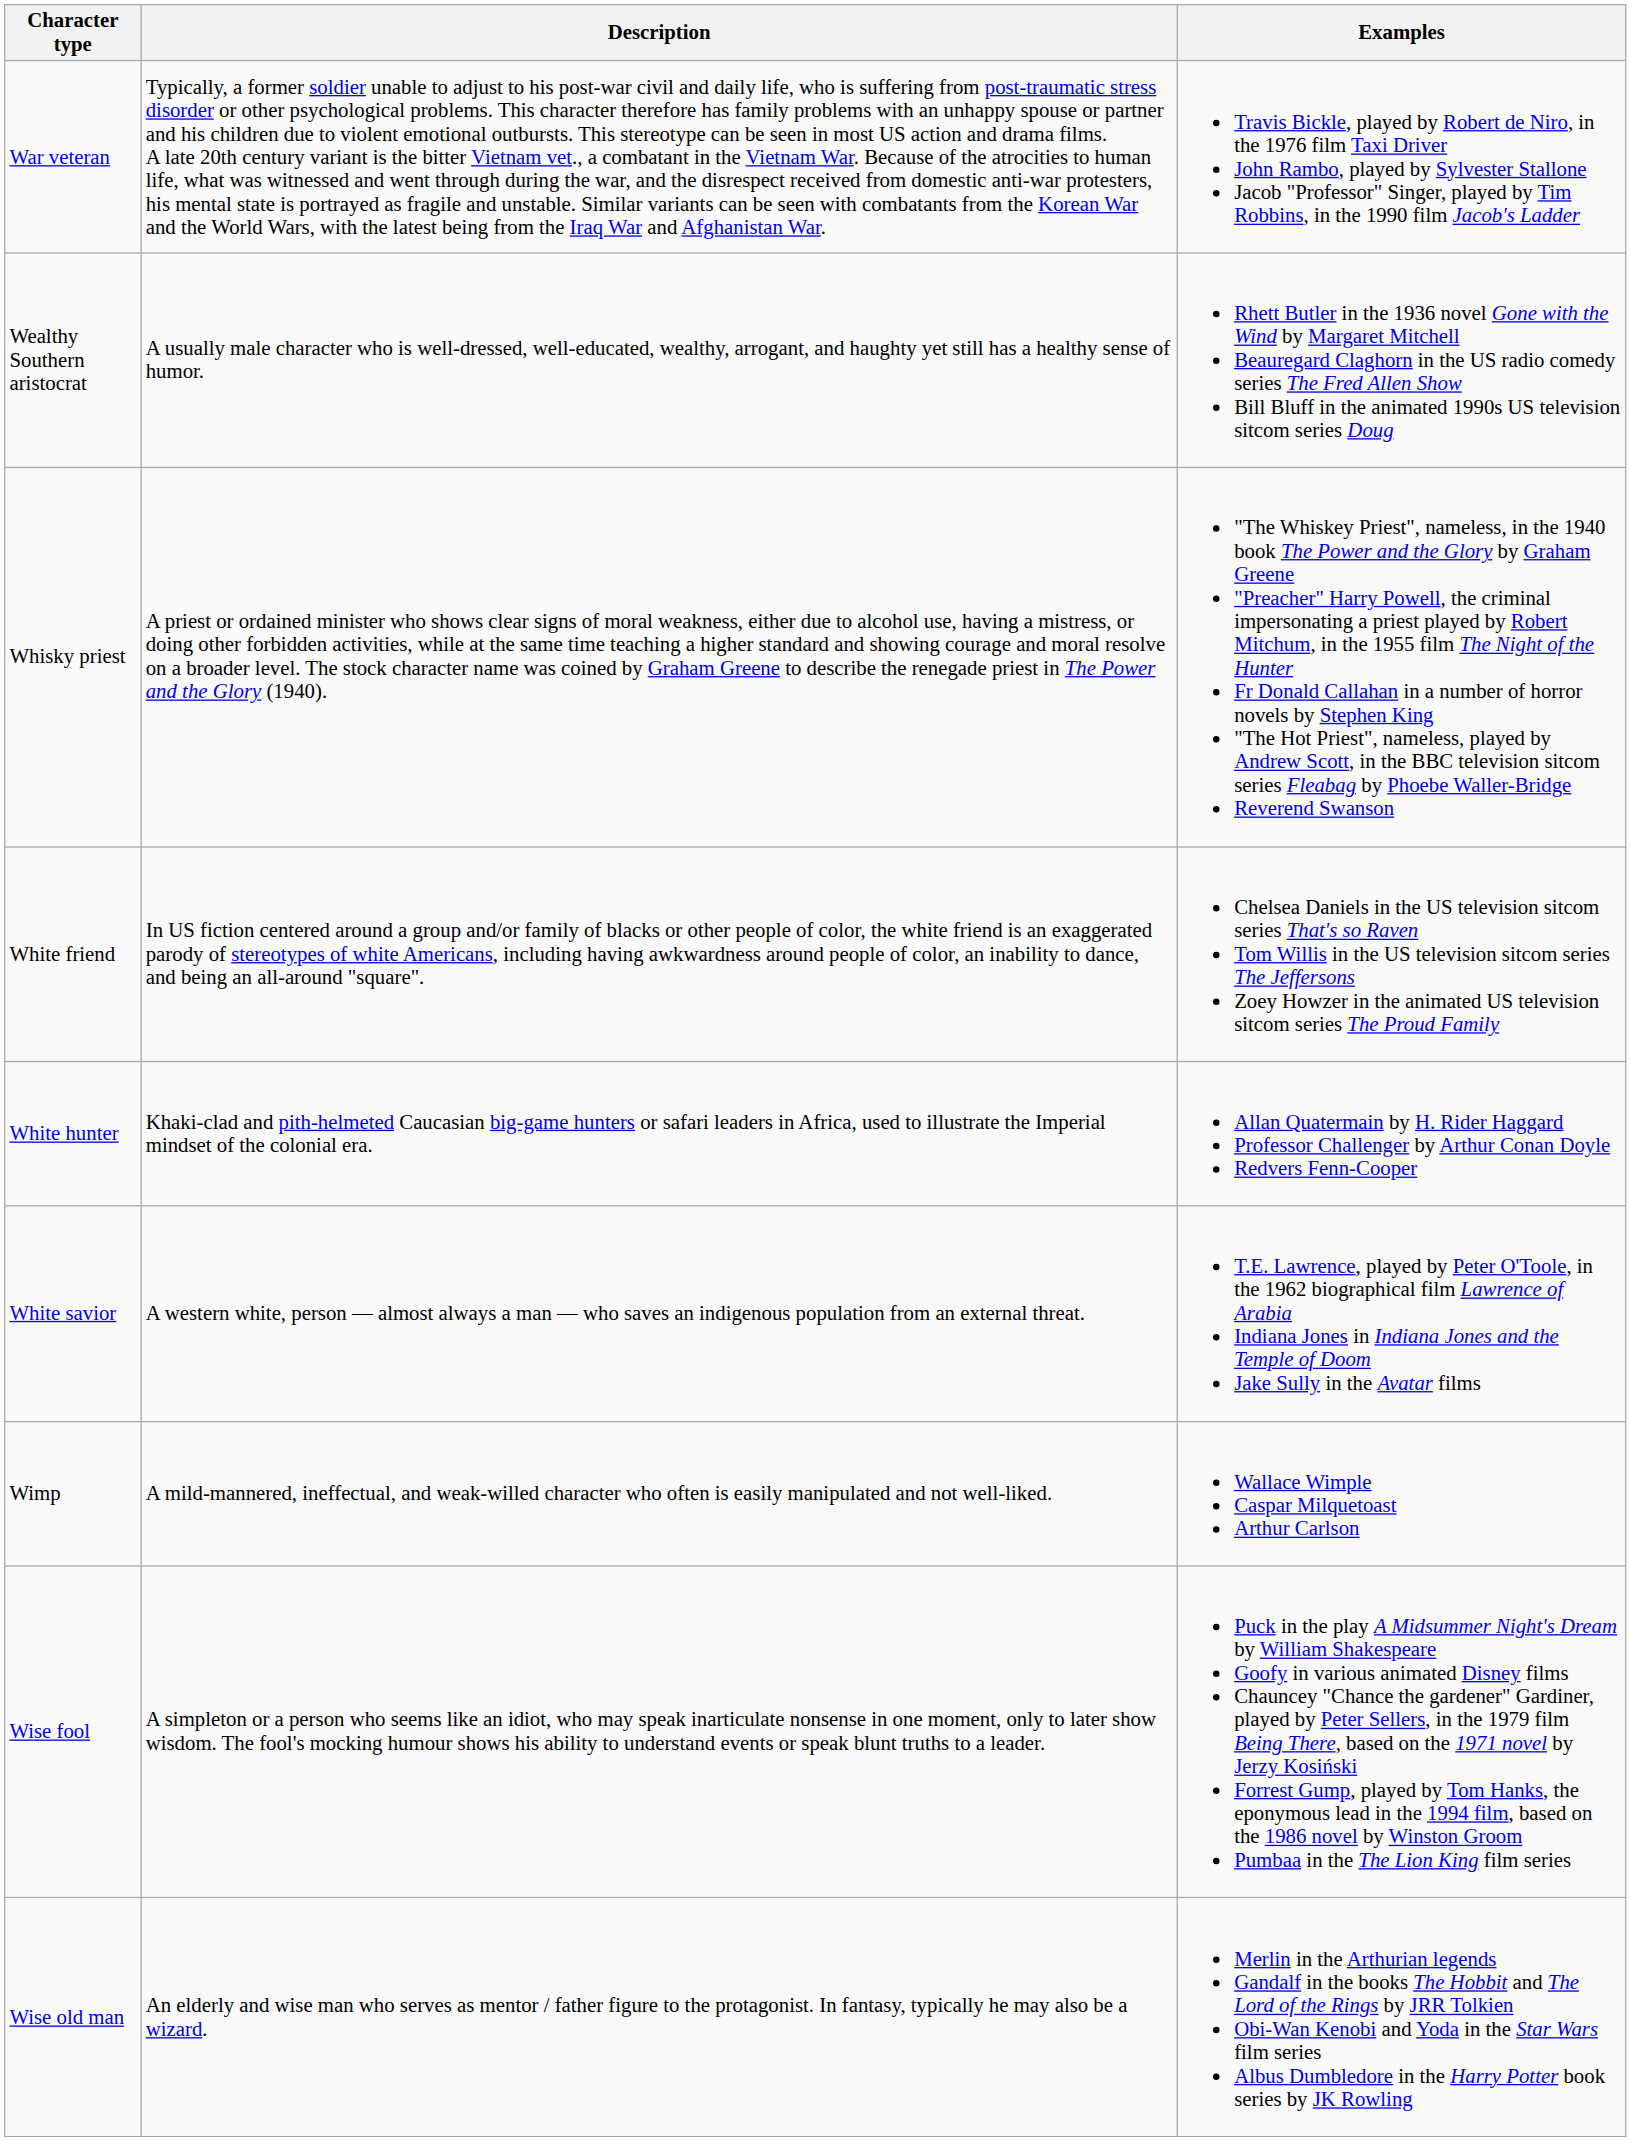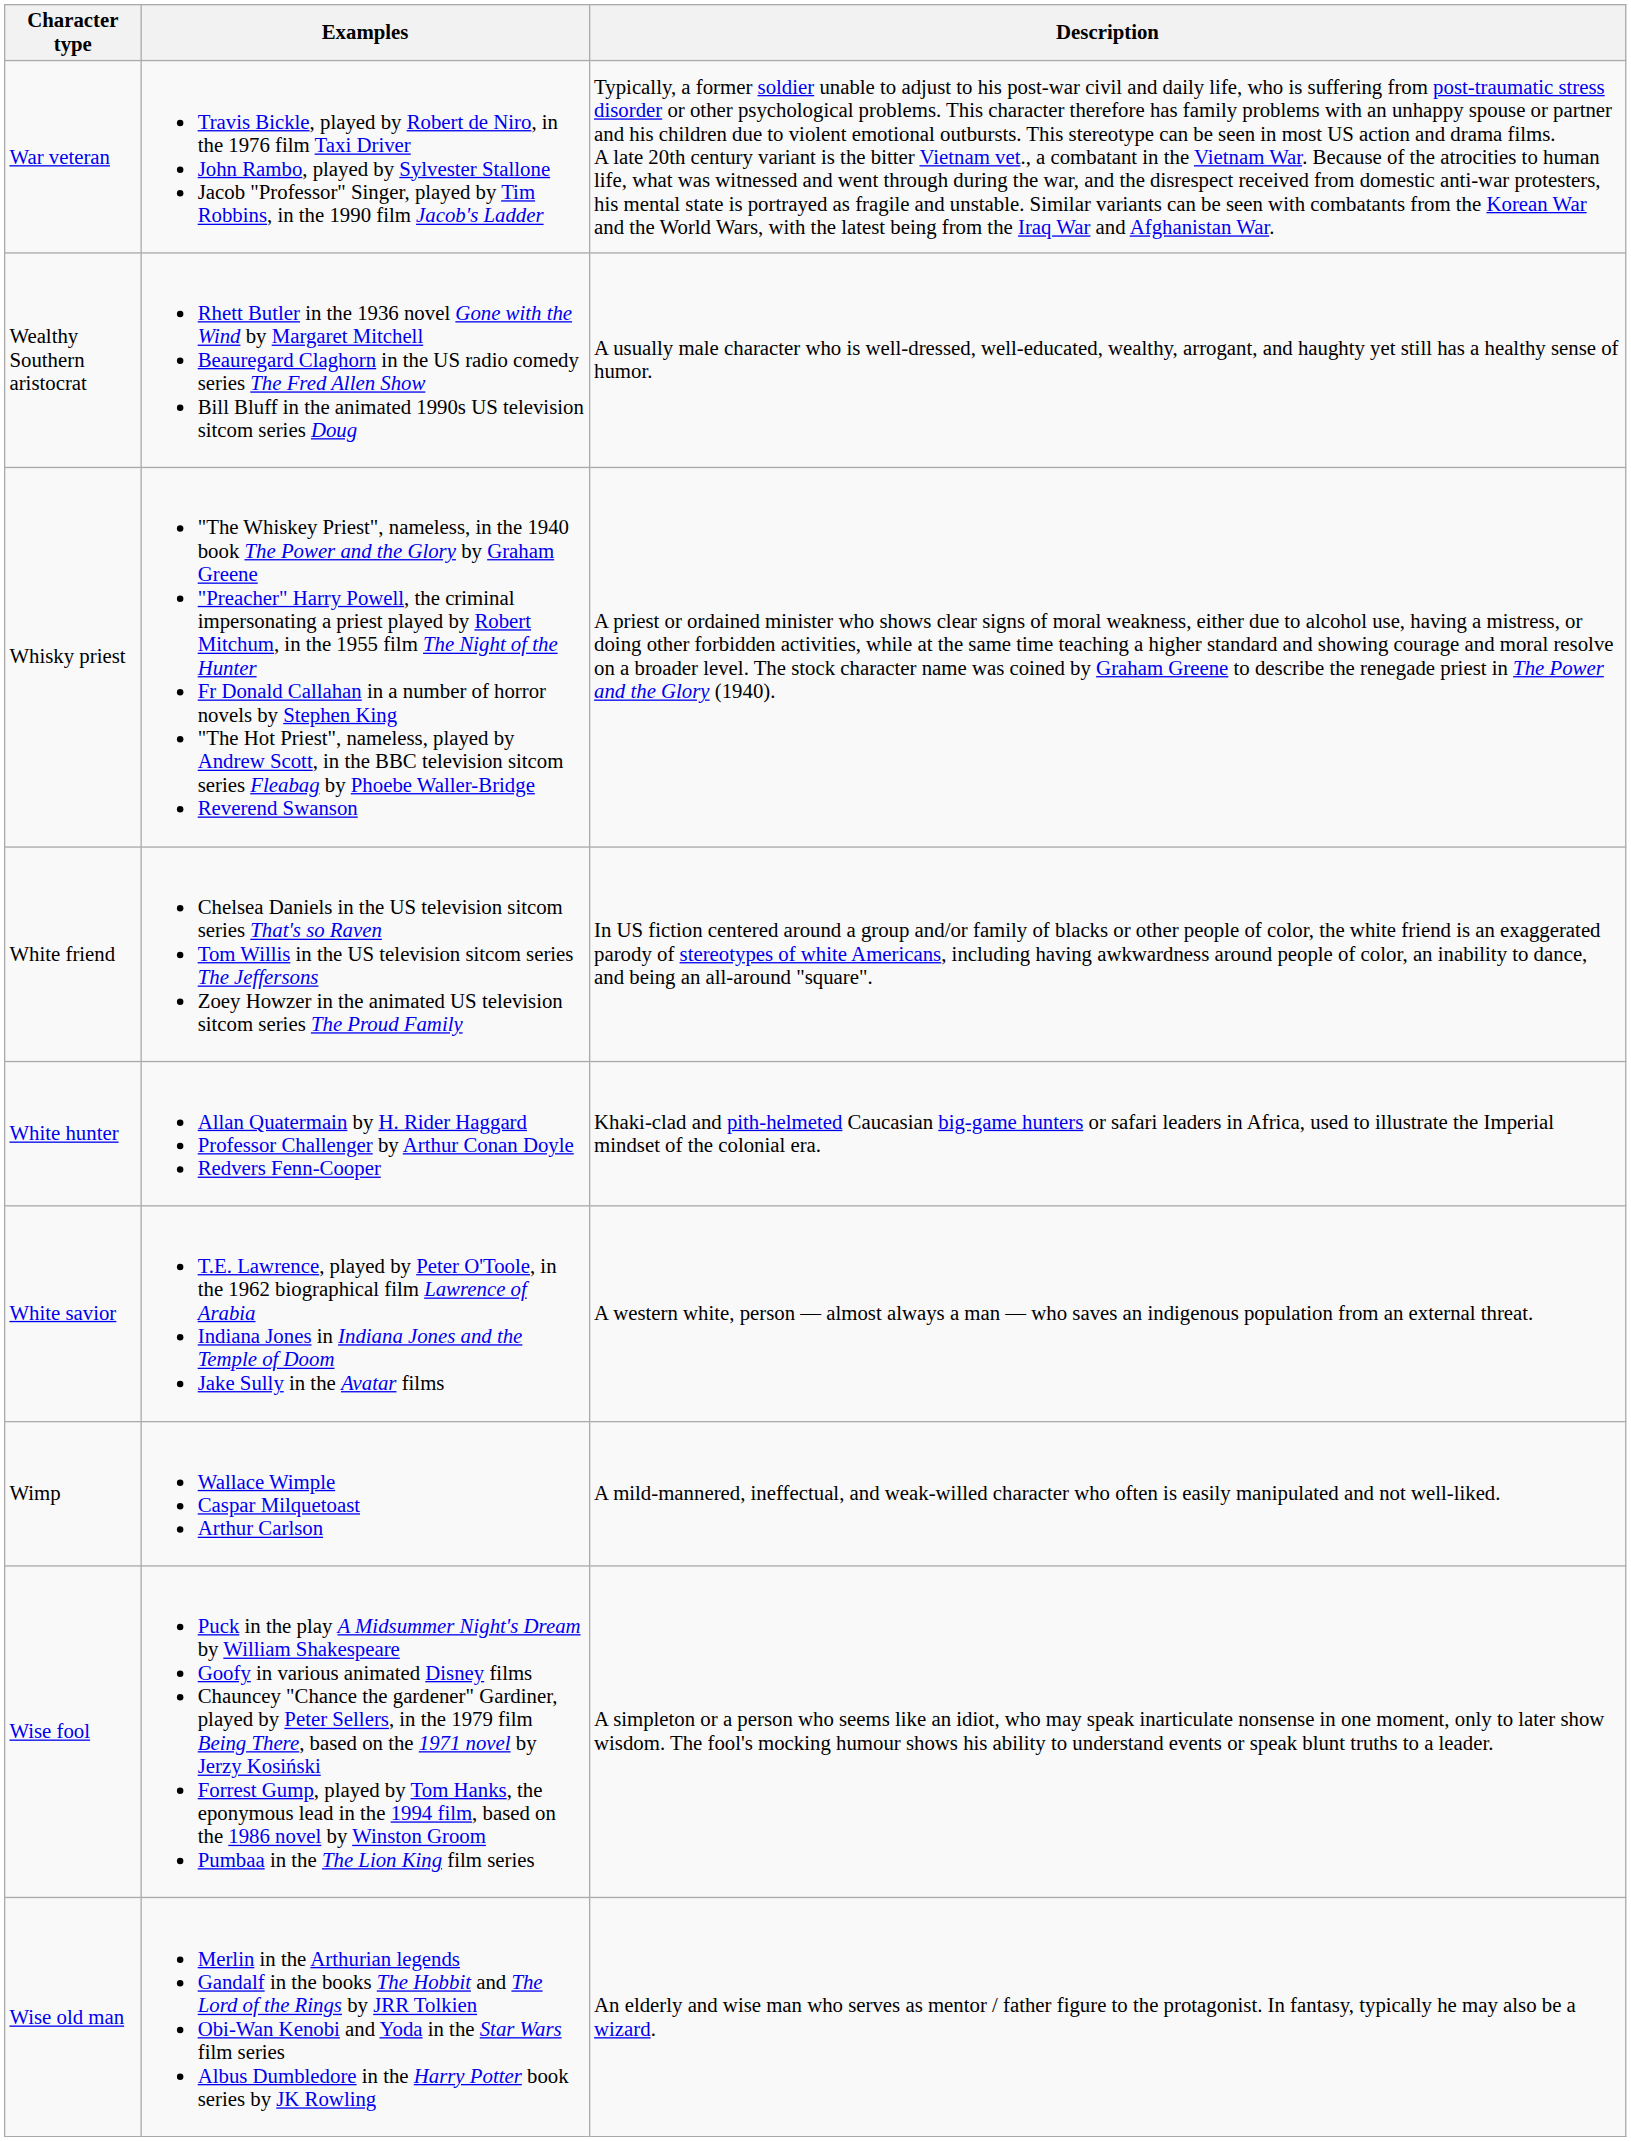 <table class="wikitable">
 <tr>
 <th>Character type</th>
+<th>Examples</th>
 <th>Description</th>
-<th>Examples</th>
 </tr>
 <tr>
 <td><a href='#'>War veteran</a></td>
+<td><br><ul><li><a href='#'>Travis Bickle</a>, played by <a href='#'>Robert de Niro</a>, in the 1976 film <a href='#'>Taxi Driver</a></li><li><a href='#'>John Rambo</a>, played by <a href='#'>Sylvester Stallone</a></li><li>Jacob "Professor" Singer, played by <a href='#'>Tim Robbins</a>, in the 1990 film <a href='#'><em>Jacob's Ladder</em></a></li></ul></td>
 <td>Typically, a former <a href='#'>soldier</a> unable to adjust to his post-war civil and daily life, who is suffering from <a href='#'>post-traumatic stress disorder</a> or other psychological problems. This character therefore has family problems with an unhappy spouse or partner and his children due to violent emotional outbursts. This stereotype can be seen in most US action and drama films.<br>A late 20th century variant is the bitter <a href='#'>Vietnam vet</a>., a combatant in the <a href='#'>Vietnam War</a>. Because of the atrocities to human life, what was witnessed and went through during the war, and the disrespect received from domestic anti-war protesters, his mental state is portrayed as fragile and unstable. Similar variants can be seen with combatants from the <a href='#'>Korean War</a> and the World Wars, with the latest being from the <a href='#'>Iraq War</a> and <a href='#'>Afghanistan War</a>.</td>
-<td><br><ul><li><a href='#'>Travis Bickle</a>, played by <a href='#'>Robert de Niro</a>, in the 1976 film <a href='#'>Taxi Driver</a></li><li><a href='#'>John Rambo</a>, played by <a href='#'>Sylvester Stallone</a></li><li>Jacob "Professor" Singer, played by <a href='#'>Tim Robbins</a>, in the 1990 film <a href='#'><em>Jacob's Ladder</em></a></li></ul></td>
 </tr>
 <tr>
 <td>Wealthy Southern aristocrat</td>
+<td><br><ul><li><a href='#'>Rhett Butler</a> in the 1936 novel <em><a href='#'>Gone with the Wind</a></em> by <a href='#'>Margaret Mitchell</a></li><li><a href='#'>Beauregard Claghorn</a> in the US radio comedy series <em><a href='#'>The Fred Allen Show</a></em></li><li>Bill Bluff in the animated 1990s US television sitcom series <em><a href='#'>Doug</a></em></li></ul></td>
 <td>A usually male character who is well-dressed, well-educated, wealthy, arrogant, and haughty yet still has a healthy sense of humor.</td>
-<td><br><ul><li><a href='#'>Rhett Butler</a> in the 1936 novel <em><a href='#'>Gone with the Wind</a></em> by <a href='#'>Margaret Mitchell</a></li><li><a href='#'>Beauregard Claghorn</a> in the US radio comedy series <em><a href='#'>The Fred Allen Show</a></em></li><li>Bill Bluff in the animated 1990s US television sitcom series <em><a href='#'>Doug</a></em></li></ul></td>
 </tr>
 <tr>
 <td> Whisky priest</td>
+<td><br><ul><li>"The Whiskey Priest", nameless, in the 1940 book <em><a href='#'>The Power and the Glory</a></em> by <a href='#'>Graham Greene</a></li><li><a href='#'>"Preacher" Harry Powell</a>, the criminal impersonating a priest played by <a href='#'>Robert Mitchum</a>, in the 1955 film <em><a href='#'>The Night of the Hunter</a></em></li><li><a href='#'>Fr Donald Callahan</a> in a number of horror novels by <a href='#'>Stephen King</a></li><li>"The Hot Priest", nameless, played by <a href='#'>Andrew Scott</a>, in the BBC television sitcom series <em><a href='#'>Fleabag</a></em> by <a href='#'>Phoebe Waller-Bridge</a></li><li><a href='#'>Reverend Swanson</a></li></ul></td>
 <td>A priest or ordained minister who shows clear signs of moral weakness, either due to alcohol use, having a mistress, or doing other forbidden activities, while at the same time teaching a higher standard and showing courage and moral resolve on a broader level. The stock character name was coined by <a href='#'>Graham Greene</a> to describe the renegade priest in <em><a href='#'>The Power and the Glory</a></em> (1940).</td>
-<td><br><ul><li>"The Whiskey Priest", nameless, in the 1940 book <em><a href='#'>The Power and the Glory</a></em> by <a href='#'>Graham Greene</a></li><li><a href='#'>"Preacher" Harry Powell</a>, the criminal impersonating a priest played by <a href='#'>Robert Mitchum</a>, in the 1955 film <em><a href='#'>The Night of the Hunter</a></em></li><li><a href='#'>Fr Donald Callahan</a> in a number of horror novels by <a href='#'>Stephen King</a></li><li>"The Hot Priest", nameless, played by <a href='#'>Andrew Scott</a>, in the BBC television sitcom series <em><a href='#'>Fleabag</a></em> by <a href='#'>Phoebe Waller-Bridge</a></li><li><a href='#'>Reverend Swanson</a></li></ul></td>
 </tr>
 <tr>
 <td>White friend</td>
+<td><br><ul><li>Chelsea Daniels in the US television sitcom series <em><a href='#'>That's so Raven</a></em></li><li><a href='#'>Tom Willis</a> in the US television sitcom series <em><a href='#'>The Jeffersons</a></em></li><li>Zoey Howzer in the animated US television sitcom series <em><a href='#'>The Proud Family</a></em></li></ul></td>
 <td>In US fiction centered around a group and/or family of blacks or other people of color, the white friend is an exaggerated parody of <a href='#'>stereotypes of white Americans</a>, including having awkwardness around people of color, an inability to dance, and being an all-around "square".</td>
-<td><br><ul><li>Chelsea Daniels in the US television sitcom series <em><a href='#'>That's so Raven</a></em></li><li><a href='#'>Tom Willis</a> in the US television sitcom series <em><a href='#'>The Jeffersons</a></em></li><li>Zoey Howzer in the animated US television sitcom series <em><a href='#'>The Proud Family</a></em></li></ul></td>
 </tr>
 <tr>
 <td><a href='#'>White hunter</a></td>
+<td><br><ul><li><a href='#'>Allan Quatermain</a> by <a href='#'>H. Rider Haggard</a></li><li><a href='#'>Professor Challenger</a> by <a href='#'>Arthur Conan Doyle</a></li><li><a href='#'>Redvers Fenn-Cooper</a></li></ul></td>
 <td>Khaki-clad and <a href='#'>pith-helmeted</a> Caucasian <a href='#'>big-game hunters</a> or safari leaders in Africa, used to illustrate the Imperial mindset of the colonial era.</td>
-<td><br><ul><li><a href='#'>Allan Quatermain</a> by <a href='#'>H. Rider Haggard</a></li><li><a href='#'>Professor Challenger</a> by <a href='#'>Arthur Conan Doyle</a></li><li><a href='#'>Redvers Fenn-Cooper</a></li></ul></td>
 </tr>
 <tr>
 <td><a href='#'>White savior</a></td>
+<td><br><ul><li><a href='#'>T.E. Lawrence</a>, played by <a href='#'>Peter O'Toole</a>, in the 1962 biographical film <a href='#'><em>Lawrence of Arabia</em></a></li><li><a href='#'>Indiana Jones</a> in <em><a href='#'>Indiana Jones and the Temple of Doom</a></em></li><li><a href='#'>Jake Sully</a> in the <a href='#'><em>Avatar</em></a> films</li></ul></td>
 <td>A western white, person — almost always a man — who saves an indigenous population from an external threat.</td>
-<td><br><ul><li><a href='#'>T.E. Lawrence</a>, played by <a href='#'>Peter O'Toole</a>, in the 1962 biographical film <a href='#'><em>Lawrence of Arabia</em></a></li><li><a href='#'>Indiana Jones</a> in <em><a href='#'>Indiana Jones and the Temple of Doom</a></em></li><li><a href='#'>Jake Sully</a> in the <a href='#'><em>Avatar</em></a> films</li></ul></td>
 </tr>
 <tr>
 <td>Wimp</td>
+<td><br><ul><li><a href='#'>Wallace Wimple</a></li><li><a href='#'>Caspar Milquetoast</a></li><li><a href='#'>Arthur Carlson</a></li></ul></td>
 <td>A mild-mannered, ineffectual, and weak-willed character who often is easily manipulated and not well-liked.</td>
-<td><br><ul><li><a href='#'>Wallace Wimple</a></li><li><a href='#'>Caspar Milquetoast</a></li><li><a href='#'>Arthur Carlson</a></li></ul></td>
 </tr>
 <tr>
 <td><a href='#'>Wise fool</a></td>
+<td><br><ul><li><a href='#'>Puck</a> in the play <em><a href='#'>A Midsummer Night's Dream</a></em> by <a href='#'>William Shakespeare</a></li><li><a href='#'>Goofy</a> in various animated <a href='#'>Disney</a> films</li><li>Chauncey "Chance the gardener" Gardiner, played by <a href='#'>Peter Sellers</a>, in the 1979 film <em><a href='#'>Being There</a></em>, based on the <em><a href='#'>1971 novel</a></em> by <a href='#'>Jerzy Kosiński</a></li><li><a href='#'>Forrest Gump</a>, played by <a href='#'>Tom Hanks</a>, the eponymous lead in the <a href='#'>1994 film</a>, based on the <a href='#'>1986 novel</a> by <a href='#'>Winston Groom</a></li><li><a href='#'>Pumbaa</a> in the <em><a href='#'>The Lion King</a></em> film series</li></ul></td>
 <td>A simpleton or a person who seems like an idiot, who may speak inarticulate nonsense in one moment, only to later show wisdom. The fool's mocking humour shows his ability to understand events or speak blunt truths to a leader.</td>
-<td><br><ul><li><a href='#'>Puck</a> in the play <em><a href='#'>A Midsummer Night's Dream</a></em> by <a href='#'>William Shakespeare</a></li><li><a href='#'>Goofy</a> in various animated <a href='#'>Disney</a> films</li><li>Chauncey "Chance the gardener" Gardiner, played by <a href='#'>Peter Sellers</a>, in the 1979 film <em><a href='#'>Being There</a></em>, based on the <em><a href='#'>1971 novel</a></em> by <a href='#'>Jerzy Kosiński</a></li><li><a href='#'>Forrest Gump</a>, played by <a href='#'>Tom Hanks</a>, the eponymous lead in the <a href='#'>1994 film</a>, based on the <a href='#'>1986 novel</a> by <a href='#'>Winston Groom</a></li><li><a href='#'>Pumbaa</a> in the <em><a href='#'>The Lion King</a></em> film series</li></ul></td>
 </tr>
 <tr>
 <td><a href='#'>Wise old man</a></td>
+<td><br><ul><li><a href='#'>Merlin</a> in the <a href='#'>Arthurian legends</a></li><li><a href='#'>Gandalf</a> in the books <em><a href='#'>The Hobbit</a></em> and <em><a href='#'>The Lord of the Rings</a></em> by <a href='#'>JRR Tolkien</a></li><li><a href='#'>Obi-Wan Kenobi</a> and <a href='#'>Yoda</a> in the <em><a href='#'>Star Wars</a></em> film series</li><li><a href='#'>Albus Dumbledore</a> in the <em><a href='#'>Harry Potter</a></em> book series by <a href='#'>JK Rowling</a></li></ul></td>
 <td>An elderly and wise man who serves as mentor / father figure to the protagonist. In fantasy, typically he may also be a <a href='#'>wizard</a>.</td>
-<td><br><ul><li><a href='#'>Merlin</a> in the <a href='#'>Arthurian legends</a></li><li><a href='#'>Gandalf</a> in the books <em><a href='#'>The Hobbit</a></em> and <em><a href='#'>The Lord of the Rings</a></em> by <a href='#'>JRR Tolkien</a></li><li><a href='#'>Obi-Wan Kenobi</a> and <a href='#'>Yoda</a> in the <em><a href='#'>Star Wars</a></em> film series</li><li><a href='#'>Albus Dumbledore</a> in the <em><a href='#'>Harry Potter</a></em> book series by <a href='#'>JK Rowling</a></li></ul></td>
 </tr>
 </table>
